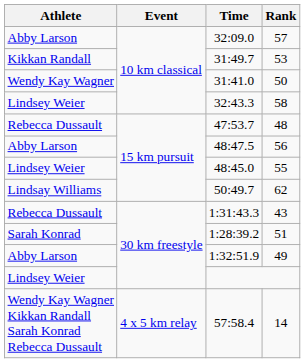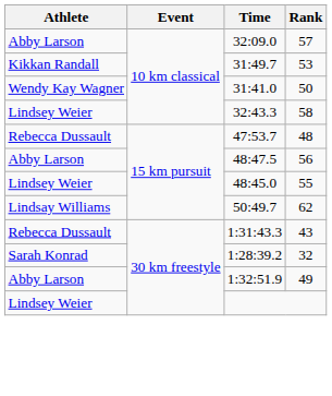 <table class=wikitable style=font-size:90%;text-align:center>
 <tr>
 <th>Athlete</th>
 <th>Event</th>
 <th>Time</th>
 <th>Rank</th>
 </tr>
 <tr>
 <td align=left><a href='#'>Abby Larson</a></td>
 <td align=left rowspan=4><a href='#'>10 km classical</a></td>
 <td>32:09.0</td>
 <td>57</td>
 </tr>
 <tr>
 <td align=left><a href='#'>Kikkan Randall</a></td>
 <td>31:49.7</td>
 <td>53</td>
 </tr>
 <tr>
 <td align=left><a href='#'>Wendy Kay Wagner</a></td>
 <td>31:41.0</td>
 <td>50</td>
 </tr>
 <tr>
 <td align=left><a href='#'>Lindsey Weier</a></td>
 <td>32:43.3</td>
 <td>58</td>
 </tr>
 <tr>
 <td align=left><a href='#'>Rebecca Dussault</a></td>
 <td align=left rowspan=4><a href='#'>15 km pursuit</a></td>
 <td>47:53.7</td>
 <td>48</td>
 </tr>
 <tr>
 <td align=left><a href='#'>Abby Larson</a></td>
 <td>48:47.5</td>
 <td>56</td>
 </tr>
 <tr>
 <td align=left><a href='#'>Lindsey Weier</a></td>
 <td>48:45.0</td>
 <td>55</td>
 </tr>
 <tr>
 <td align=left><a href='#'>Lindsay Williams</a></td>
 <td>50:49.7</td>
 <td>62</td>
 </tr>
 <tr>
 <td align=left><a href='#'>Rebecca Dussault</a></td>
 <td align=left rowspan=4><a href='#'>30 km freestyle</a></td>
 <td>1:31:43.3</td>
 <td>43</td>
 </tr>
 <tr>
 <td align=left><a href='#'>Sarah Konrad</a></td>
 <td>1:28:39.2</td>
-<td>51</td>
+<td>32</td>
 </tr>
 <tr>
 <td align=left><a href='#'>Abby Larson</a></td>
 <td>1:32:51.9</td>
 <td>49</td>
 </tr>
 <tr>
 <td align=left><a href='#'>Lindsey Weier</a></td>
 <td colspan=2></td>
 </tr>
-<tr>
-<td align=left><a href='#'>Wendy Kay Wagner</a><br><a href='#'>Kikkan Randall</a><br><a href='#'>Sarah Konrad</a><br><a href='#'>Rebecca Dussault</a></td>
-<td align=left><a href='#'>4 x 5 km relay</a></td>
-<td>57:58.4</td>
-<td>14</td>
-</tr>
 </table>
